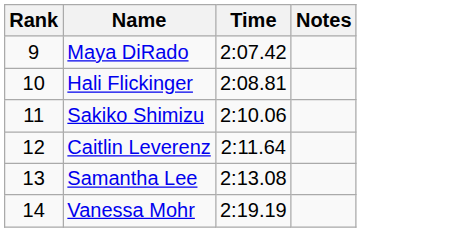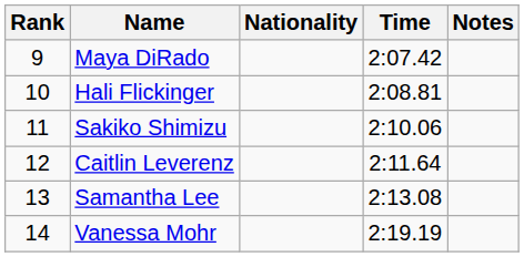 <table class="wikitable sortable" style="text-align:center">
 <tr>
 <th>Rank</th>
 <th>Name</th>
+<th>Nationality</th>
 <th>Time</th>
 <th>Notes</th>
 </tr>
 <tr>
 <td>9</td>
 <td align=left><a href='#'>Maya DiRado</a></td>
+<td align=left></td>
 <td>2:07.42</td>
 <td></td>
 </tr>
 <tr>
 <td>10</td>
 <td align=left><a href='#'>Hali Flickinger</a></td>
+<td align=left></td>
 <td>2:08.81</td>
 <td></td>
 </tr>
 <tr>
 <td>11</td>
 <td align=left><a href='#'>Sakiko Shimizu</a></td>
+<td align=left></td>
 <td>2:10.06</td>
 <td></td>
 </tr>
 <tr>
 <td>12</td>
 <td align=left><a href='#'>Caitlin Leverenz</a></td>
+<td align=left></td>
 <td>2:11.64</td>
 <td></td>
 </tr>
 <tr>
 <td>13</td>
 <td align=left><a href='#'>Samantha Lee</a></td>
+<td align=left></td>
 <td>2:13.08</td>
 <td></td>
 </tr>
 <tr>
 <td>14</td>
 <td align=left><a href='#'>Vanessa Mohr</a></td>
+<td align=left></td>
 <td>2:19.19</td>
 <td></td>
 </tr>
 </table>
